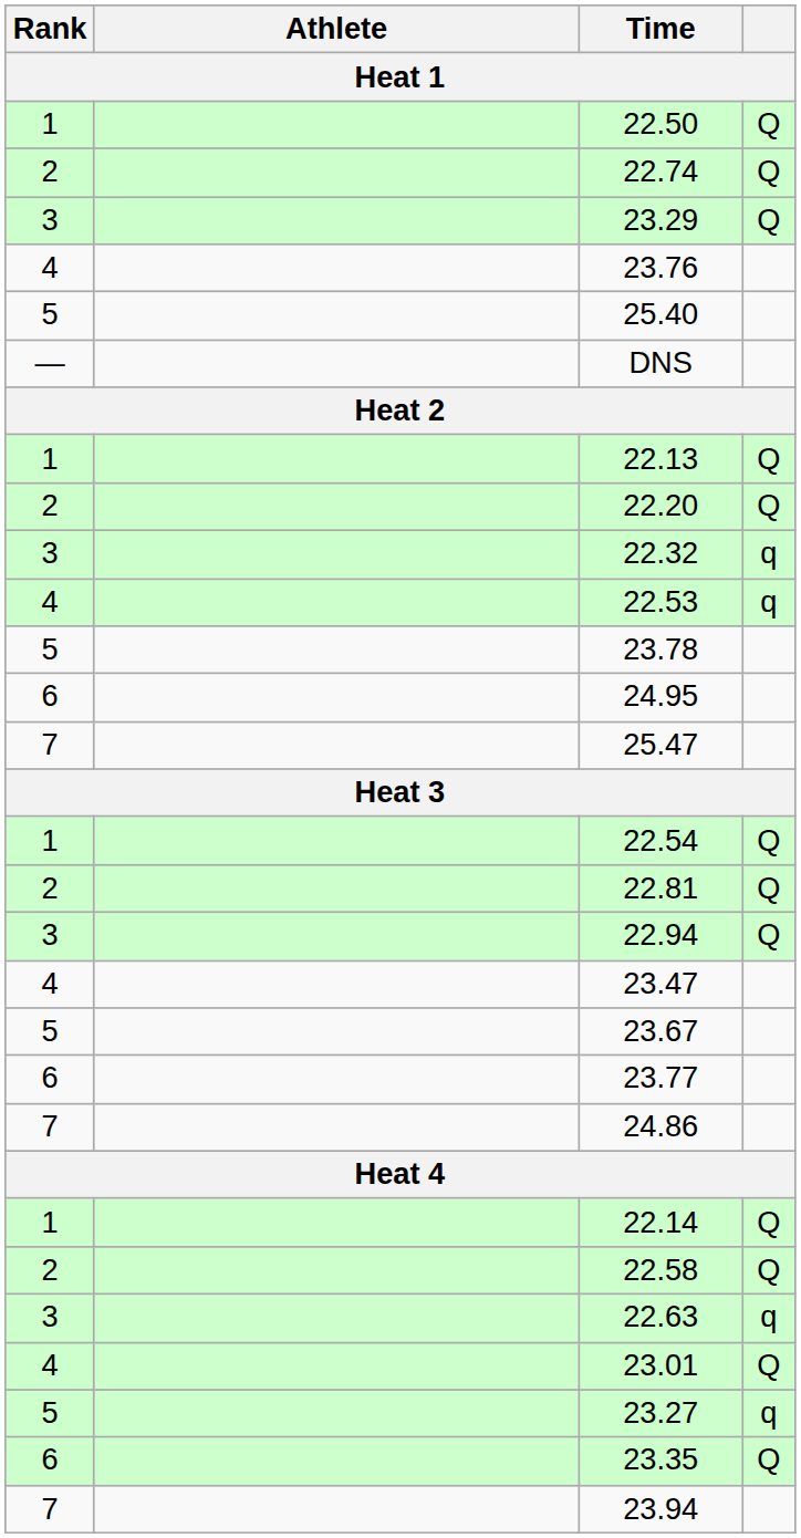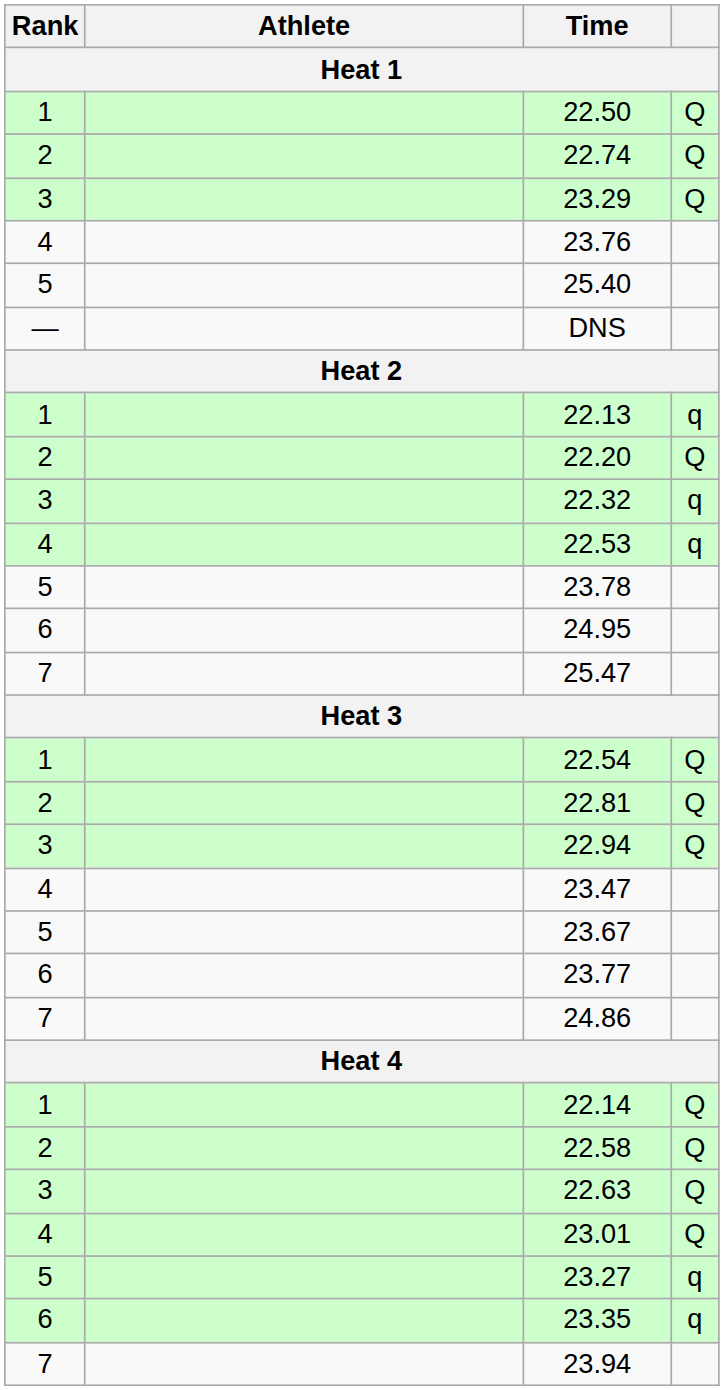 <table class=wikitable style="text-align:center">
 <tr>
 <th width=40>Rank</th>
 <th width=250>Athlete</th>
 <th width=80>Time</th>
 <th width=20></th>
 </tr>
 <tr>
 <th colspan=4>Heat 1</th>
 </tr>
 <tr bgcolor="ccffcc">
 <td>1</td>
 <td align=left></td>
 <td>22.50</td>
 <td>Q</td>
 </tr>
 <tr bgcolor="ccffcc">
 <td>2</td>
 <td align=left></td>
 <td>22.74</td>
 <td>Q</td>
 </tr>
 <tr bgcolor="ccffcc">
 <td>3</td>
 <td align=left></td>
 <td>23.29</td>
 <td>Q</td>
 </tr>
 <tr>
 <td>4</td>
 <td align=left></td>
 <td>23.76</td>
 <td></td>
 </tr>
 <tr>
 <td>5</td>
 <td align=left></td>
 <td>25.40</td>
 <td></td>
 </tr>
 <tr>
 <td>—</td>
 <td align=left></td>
 <td>DNS</td>
 <td></td>
 </tr>
 <tr>
 <th colspan=4>Heat 2</th>
 </tr>
 <tr bgcolor="ccffcc">
 <td>1</td>
 <td align=left></td>
 <td>22.13</td>
-<td>Q</td>
+<td>q</td>
 </tr>
 <tr bgcolor="ccffcc">
 <td>2</td>
 <td align=left></td>
 <td>22.20</td>
 <td>Q</td>
 </tr>
 <tr bgcolor="ccffcc">
 <td>3</td>
 <td align=left></td>
 <td>22.32</td>
 <td>q</td>
 </tr>
 <tr bgcolor="ccffcc">
 <td>4</td>
 <td align=left></td>
 <td>22.53</td>
 <td>q</td>
 </tr>
 <tr>
 <td>5</td>
 <td align=left></td>
 <td>23.78</td>
 <td></td>
 </tr>
 <tr>
 <td>6</td>
 <td align=left></td>
 <td>24.95</td>
 <td></td>
 </tr>
 <tr>
 <td>7</td>
 <td align=left></td>
 <td>25.47</td>
 <td></td>
 </tr>
 <tr>
 <th colspan=4>Heat 3</th>
 </tr>
 <tr bgcolor="ccffcc">
 <td>1</td>
 <td align=left></td>
 <td>22.54</td>
 <td>Q</td>
 </tr>
 <tr bgcolor="ccffcc">
 <td>2</td>
 <td align=left></td>
 <td>22.81</td>
 <td>Q</td>
 </tr>
 <tr bgcolor="ccffcc">
 <td>3</td>
 <td align=left></td>
 <td>22.94</td>
 <td>Q</td>
 </tr>
 <tr>
 <td>4</td>
 <td align=left></td>
 <td>23.47</td>
 <td></td>
 </tr>
 <tr>
 <td>5</td>
 <td align=left></td>
 <td>23.67</td>
 <td></td>
 </tr>
 <tr>
 <td>6</td>
 <td align=left></td>
 <td>23.77</td>
 <td></td>
 </tr>
 <tr>
 <td>7</td>
 <td align=left></td>
 <td>24.86</td>
 <td></td>
 </tr>
 <tr>
 <th colspan=4>Heat 4</th>
 </tr>
 <tr bgcolor="ccffcc">
 <td>1</td>
 <td align=left></td>
 <td>22.14</td>
 <td>Q</td>
 </tr>
 <tr bgcolor="ccffcc">
 <td>2</td>
 <td align=left></td>
 <td>22.58</td>
 <td>Q</td>
 </tr>
 <tr bgcolor="ccffcc">
 <td>3</td>
 <td align=left></td>
 <td>22.63</td>
-<td>q</td>
+<td>Q</td>
 </tr>
 <tr bgcolor="ccffcc">
 <td>4</td>
 <td align=left></td>
 <td>23.01</td>
 <td>Q</td>
 </tr>
 <tr bgcolor="ccffcc">
 <td>5</td>
 <td align=left></td>
 <td>23.27</td>
 <td>q</td>
 </tr>
 <tr bgcolor="ccffcc">
 <td>6</td>
 <td align=left></td>
 <td>23.35</td>
-<td>Q</td>
+<td>q</td>
 </tr>
 <tr>
 <td>7</td>
 <td align=left></td>
 <td>23.94</td>
 <td></td>
 </tr>
 </table>
